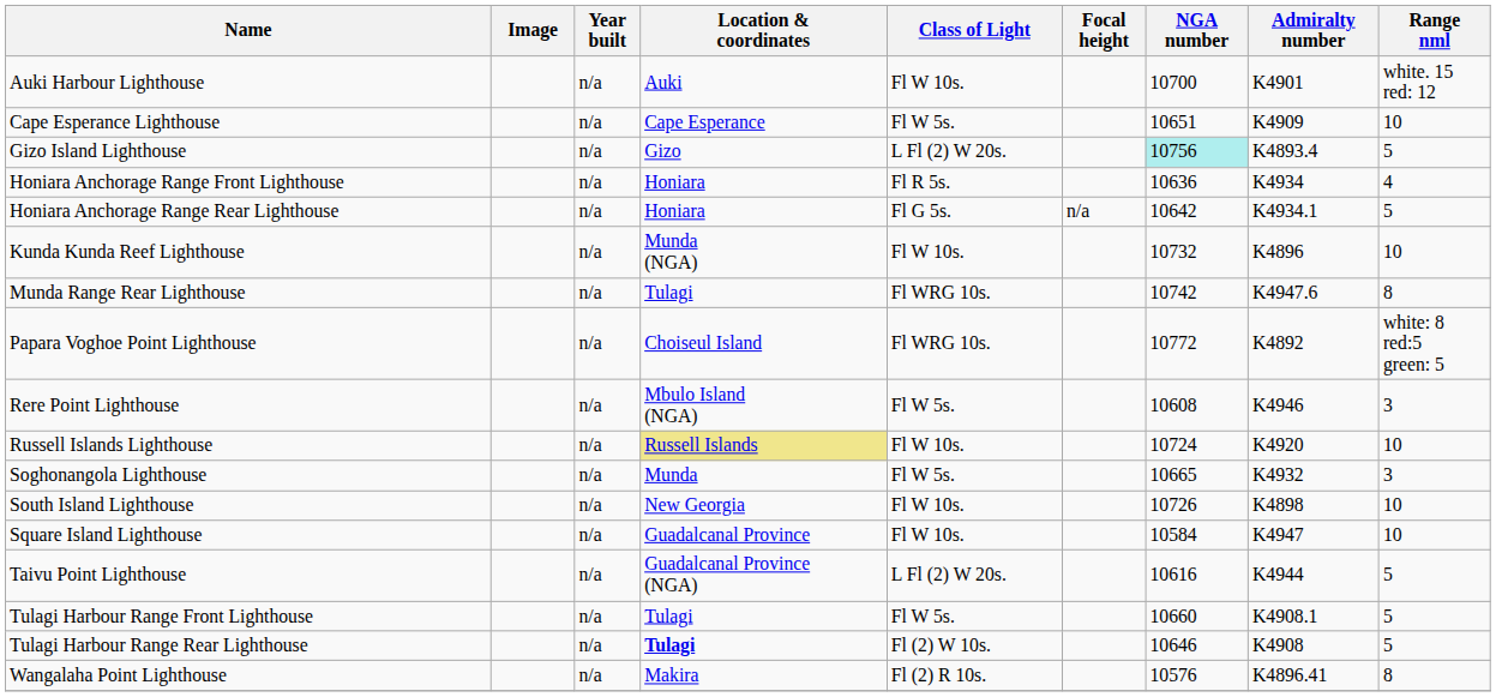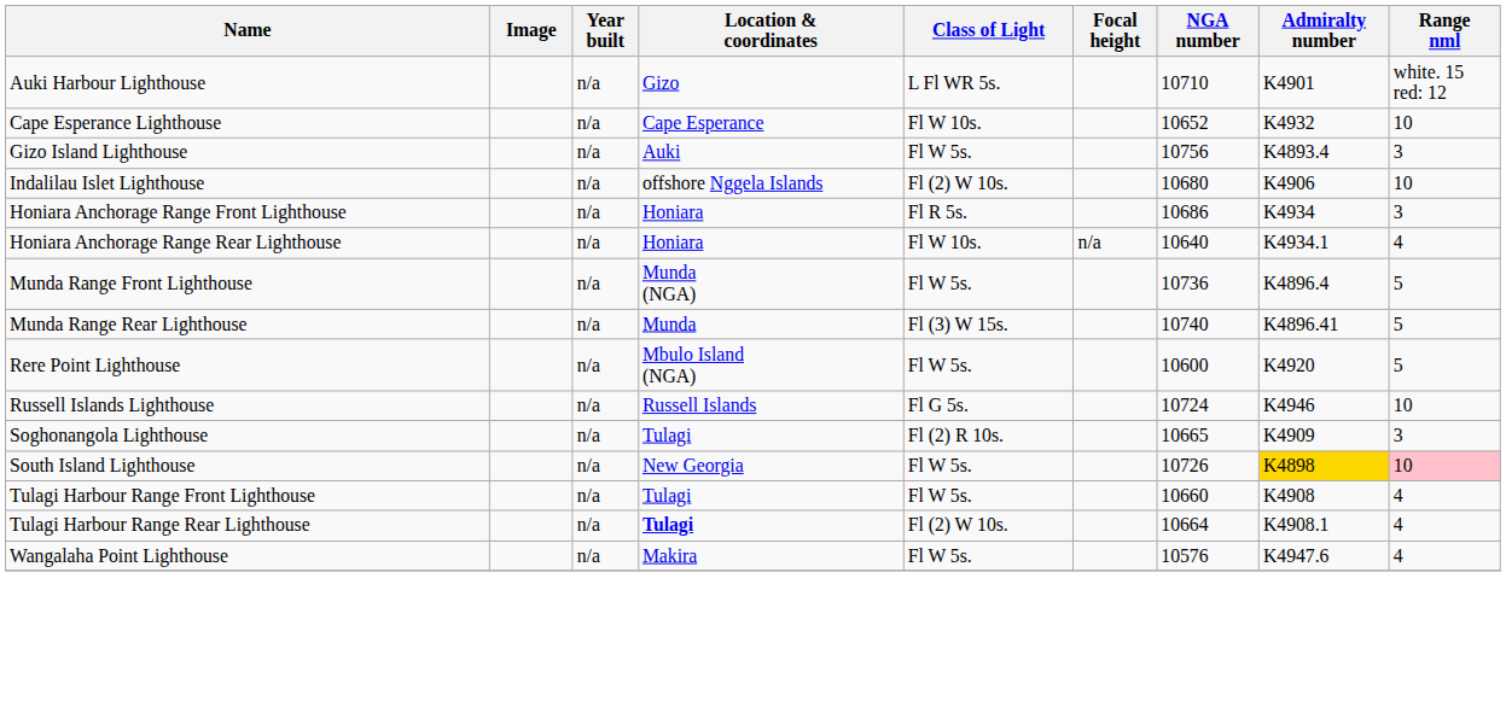 <table class="wikitable sortable" style="width:100%">
 <tr>
 <th>Name</th>
 <th>Image</th>
 <th>Year<br>built</th>
 <th>Location &<br> coordinates</th>
 <th><a href='#'>Class of Light</a></th>
 <th>Focal<br>height</th>
 <th><a href='#'>NGA</a><br>number</th>
 <th><a href='#'>Admiralty</a><br>number</th>
 <th>Range<br><a href='#'>nml</a></th>
 </tr>
 <tr>
 <td>Auki Harbour Lighthouse</td>
 <td></td>
 <td>n/a</td>
-<td><a href='#'>Auki</a><br> </td>
-<td>Fl W 10s.</td>
+<td><a href='#'>Gizo</a><br> </td>
+<td>L Fl WR 5s.</td>
 <td></td>
-<td>10700</td>
+<td>10710</td>
 <td>K4901</td>
 <td>white. 15<br>red: 12</td>
 </tr>
 <tr>
 <td>Cape Esperance Lighthouse</td>
 <td></td>
 <td>n/a</td>
 <td><a href='#'>Cape Esperance </a><br> </td>
-<td>Fl W 5s.</td>
+<td>Fl W 10s.</td>
 <td></td>
-<td>10651</td>
-<td>K4909</td>
+<td>10652</td>
+<td>K4932</td>
 <td>10</td>
 </tr>
 <tr>
 <td>Gizo Island Lighthouse</td>
 <td></td>
 <td>n/a</td>
-<td><a href='#'>Gizo</a><br> </td>
-<td>L Fl (2) W 20s.</td>
+<td><a href='#'>Auki</a><br> </td>
+<td>Fl W 5s.</td>
 <td></td>
-<td style="background: paleturquoise;">10756</td>
+<td>10756</td>
 <td>K4893.4</td>
-<td>5</td>
+<td>3</td>
+</tr>
+<tr>
+<td>Indalilau Islet Lighthouse</td>
+<td></td>
+<td>n/a</td>
+<td>offshore  <a href='#'>Nggela Islands</a><br> </td>
+<td>Fl (2) W 10s.</td>
+<td></td>
+<td>10680</td>
+<td>K4906</td>
+<td>10</td>
 </tr>
 <tr>
 <td>Honiara Anchorage Range Front Lighthouse</td>
 <td></td>
 <td>n/a</td>
 <td><a href='#'>Honiara</a><br> </td>
 <td>Fl R 5s.</td>
 <td></td>
-<td>10636</td>
+<td>10686</td>
 <td>K4934</td>
-<td>4</td>
+<td>3</td>
 </tr>
 <tr>
 <td>Honiara Anchorage Range Rear Lighthouse</td>
 <td></td>
 <td>n/a</td>
 <td><a href='#'>Honiara</a><br> </td>
-<td>Fl G 5s.</td>
+<td>Fl W 10s.</td>
 <td>n/a</td>
-<td>10642</td>
+<td>10640</td>
 <td>K4934.1</td>
-<td>5</td>
+<td>4</td>
 </tr>
 <tr>
-<td>Kunda Kunda Reef Lighthouse</td>
+<td>Munda Range Front Lighthouse</td>
 <td></td>
 <td>n/a</td>
 <td><a href='#'>Munda</a><br>  (NGA)</td>
-<td>Fl W 10s.</td>
+<td>Fl W 5s.</td>
 <td></td>
-<td>10732</td>
-<td>K4896</td>
-<td>10</td>
+<td>10736</td>
+<td>K4896.4</td>
+<td>5</td>
 </tr>
 <tr>
 <td>Munda Range Rear Lighthouse</td>
 <td></td>
 <td>n/a</td>
-<td><a href='#'>Tulagi</a><br> </td>
-<td>Fl WRG 10s.</td>
+<td><a href='#'>Munda</a><br> </td>
+<td>Fl (3) W 15s.</td>
 <td></td>
-<td>10742</td>
-<td>K4947.6</td>
-<td>8</td>
-</tr>
-<tr>
-<td>Papara Voghoe Point Lighthouse</td>
-<td></td>
-<td>n/a</td>
-<td><a href='#'>Choiseul Island</a><br> </td>
-<td>Fl WRG 10s.</td>
-<td></td>
-<td>10772</td>
-<td>K4892</td>
-<td>white: 8<br>red:5<br>green: 5</td>
+<td>10740</td>
+<td>K4896.41</td>
+<td>5</td>
 </tr>
 <tr>
 <td>Rere Point Lighthouse</td>
 <td></td>
 <td>n/a</td>
 <td><a href='#'>Mbulo Island</a><br>  (NGA)</td>
 <td>Fl W 5s.</td>
 <td></td>
-<td>10608</td>
-<td>K4946</td>
-<td>3</td>
+<td>10600</td>
+<td>K4920</td>
+<td>5</td>
 </tr>
 <tr>
 <td>Russell Islands Lighthouse</td>
 <td></td>
 <td>n/a</td>
-<td style="background: khaki;"><a href='#'>Russell Islands</a><br> </td>
-<td>Fl W 10s.</td>
+<td><a href='#'>Russell Islands</a><br> </td>
+<td>Fl G 5s.</td>
 <td></td>
 <td>10724</td>
-<td>K4920</td>
+<td>K4946</td>
 <td>10</td>
 </tr>
 <tr>
 <td>Soghonangola Lighthouse</td>
 <td></td>
 <td>n/a</td>
-<td><a href='#'>Munda</a><br> </td>
-<td>Fl W 5s.</td>
+<td><a href='#'>Tulagi</a><br> </td>
+<td>Fl (2) R 10s.</td>
 <td></td>
 <td>10665</td>
-<td>K4932</td>
+<td>K4909</td>
 <td>3</td>
 </tr>
 <tr>
 <td>South Island Lighthouse</td>
 <td></td>
 <td>n/a</td>
 <td><a href='#'>New Georgia</a><br> </td>
-<td>Fl W 10s.</td>
+<td>Fl W 5s.</td>
 <td></td>
 <td>10726</td>
-<td>K4898</td>
-<td>10</td>
-</tr>
-<tr>
-<td>Square Island Lighthouse</td>
-<td></td>
-<td>n/a</td>
-<td><a href='#'>Guadalcanal Province</a><br> </td>
-<td>Fl W 10s.</td>
-<td></td>
-<td>10584</td>
-<td>K4947</td>
-<td>10</td>
-</tr>
-<tr>
-<td>Taivu Point Lighthouse</td>
-<td></td>
-<td>n/a</td>
-<td><a href='#'>Guadalcanal Province</a><br>  (NGA)</td>
-<td>L Fl (2) W 20s.</td>
-<td></td>
-<td>10616</td>
-<td>K4944</td>
-<td>5</td>
+<td style="background: gold;">K4898</td>
+<td style="background: pink;">10</td>
 </tr>
 <tr>
 <td>Tulagi Harbour Range Front Lighthouse</td>
 <td></td>
 <td>n/a</td>
 <td><a href='#'>Tulagi</a><br> </td>
 <td>Fl W 5s.</td>
 <td></td>
 <td>10660</td>
-<td>K4908.1</td>
-<td>5</td>
+<td>K4908</td>
+<td>4</td>
 </tr>
 <tr>
 <td>Tulagi Harbour Range Rear Lighthouse</td>
 <td></td>
 <td>n/a</td>
 <td><strong><a href='#'>Tulagi</a><br> </strong></td>
 <td>Fl (2) W 10s.</td>
 <td></td>
-<td>10646</td>
-<td>K4908</td>
-<td>5</td>
+<td>10664</td>
+<td>K4908.1</td>
+<td>4</td>
 </tr>
 <tr>
 <td>Wangalaha Point Lighthouse</td>
 <td></td>
 <td>n/a</td>
 <td><a href='#'>Makira</a><br> </td>
-<td>Fl (2) R 10s.</td>
+<td>Fl W 5s.</td>
 <td></td>
 <td>10576</td>
-<td>K4896.41</td>
-<td>8</td>
+<td>K4947.6</td>
+<td>4</td>
 </tr>
 <tr>
 </tr>
 </table>
